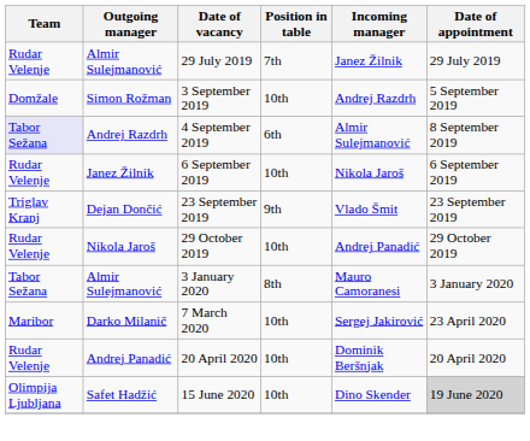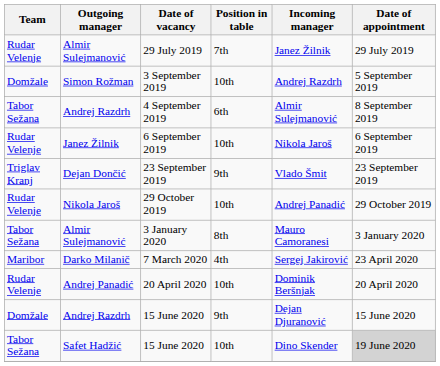 <table class="wikitable sortable">
 <tr>
 <th>Team</th>
 <th>Outgoing manager</th>
 <th>Date of vacancy</th>
 <th>Position in table</th>
 <th>Incoming manager</th>
 <th>Date of appointment</th>
 </tr>
 <tr>
 <td><a href='#'>Rudar Velenje</a></td>
 <td> <a href='#'>Almir Sulejmanović</a></td>
 <td>29 July 2019</td>
 <td>7th</td>
 <td> <a href='#'>Janez Žilnik</a></td>
 <td>29 July 2019</td>
 </tr>
 <tr>
 <td><a href='#'>Domžale</a></td>
 <td> <a href='#'>Simon Rožman</a></td>
 <td>3 September 2019</td>
 <td>10th</td>
 <td> <a href='#'>Andrej Razdrh</a></td>
 <td>5 September 2019</td>
 </tr>
 <tr>
-<td style="background: lavender;"><a href='#'>Tabor Sežana</a></td>
+<td><a href='#'>Tabor Sežana</a></td>
 <td> <a href='#'>Andrej Razdrh</a></td>
 <td>4 September 2019</td>
 <td>6th</td>
 <td> <a href='#'>Almir Sulejmanović</a></td>
 <td>8 September 2019</td>
 </tr>
 <tr>
 <td><a href='#'>Rudar Velenje</a></td>
 <td> <a href='#'>Janez Žilnik</a></td>
 <td>6 September 2019</td>
 <td>10th</td>
 <td> <a href='#'>Nikola Jaroš</a></td>
 <td>6 September 2019</td>
 </tr>
 <tr>
 <td><a href='#'>Triglav Kranj</a></td>
 <td> <a href='#'>Dejan Dončić</a></td>
 <td>23 September 2019</td>
 <td>9th</td>
 <td> <a href='#'>Vlado Šmit</a></td>
 <td>23 September 2019</td>
 </tr>
 <tr>
 <td><a href='#'>Rudar Velenje</a></td>
 <td> <a href='#'>Nikola Jaroš</a></td>
 <td>29 October 2019</td>
 <td>10th</td>
 <td> <a href='#'>Andrej Panadić</a></td>
 <td>29 October 2019</td>
 </tr>
 <tr>
 <td><a href='#'>Tabor Sežana</a></td>
 <td> <a href='#'>Almir Sulejmanović</a></td>
 <td>3 January 2020</td>
 <td>8th</td>
 <td> <a href='#'>Mauro Camoranesi</a></td>
 <td>3 January 2020</td>
 </tr>
 <tr>
 <td><a href='#'>Maribor</a></td>
 <td> <a href='#'>Darko Milanič</a></td>
 <td>7 March 2020</td>
-<td>10th</td>
+<td>4th</td>
 <td> <a href='#'>Sergej Jakirović</a></td>
 <td>23 April 2020</td>
 </tr>
 <tr>
 <td><a href='#'>Rudar Velenje</a></td>
 <td> <a href='#'>Andrej Panadić</a></td>
 <td>20 April 2020</td>
 <td>10th</td>
 <td> <a href='#'>Dominik Beršnjak</a></td>
 <td>20 April 2020</td>
 </tr>
 <tr>
-<td><a href='#'>Olimpija Ljubljana</a></td>
+<td><a href='#'>Domžale</a></td>
+<td> <a href='#'>Andrej Razdrh</a></td>
+<td>15 June 2020</td>
+<td>9th</td>
+<td> <a href='#'>Dejan Djuranović</a></td>
+<td>15 June 2020</td>
+</tr>
+<tr>
+<td><a href='#'>Tabor Sežana</a></td>
 <td> <a href='#'>Safet Hadžić</a></td>
 <td>15 June 2020</td>
 <td>10th</td>
 <td> <a href='#'>Dino Skender</a></td>
 <td style="background: lightgrey;">19 June 2020</td>
 </tr>
 <tr>
 </tr>
 </table>
